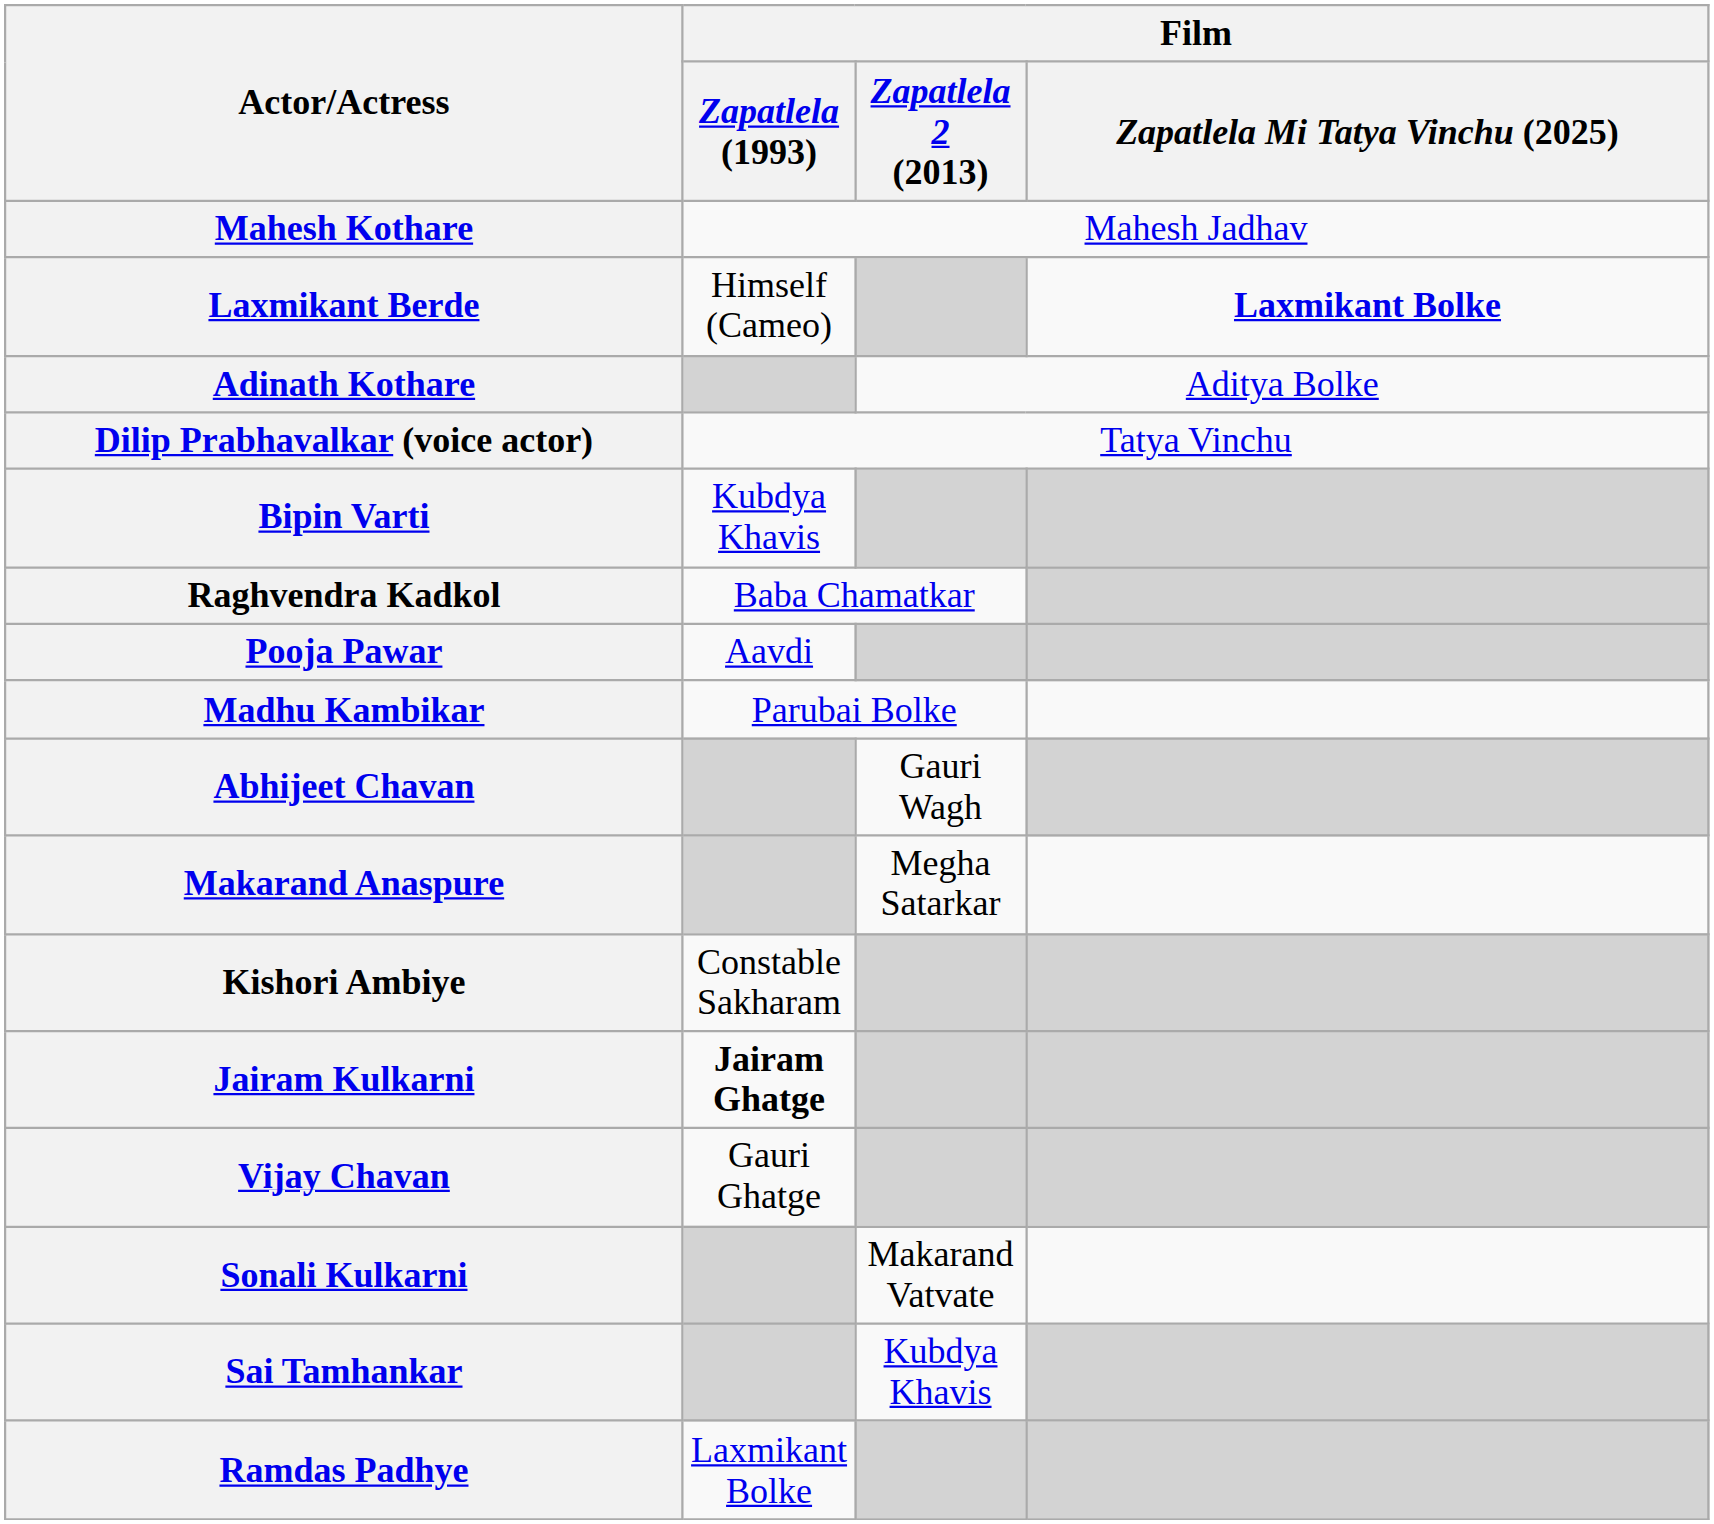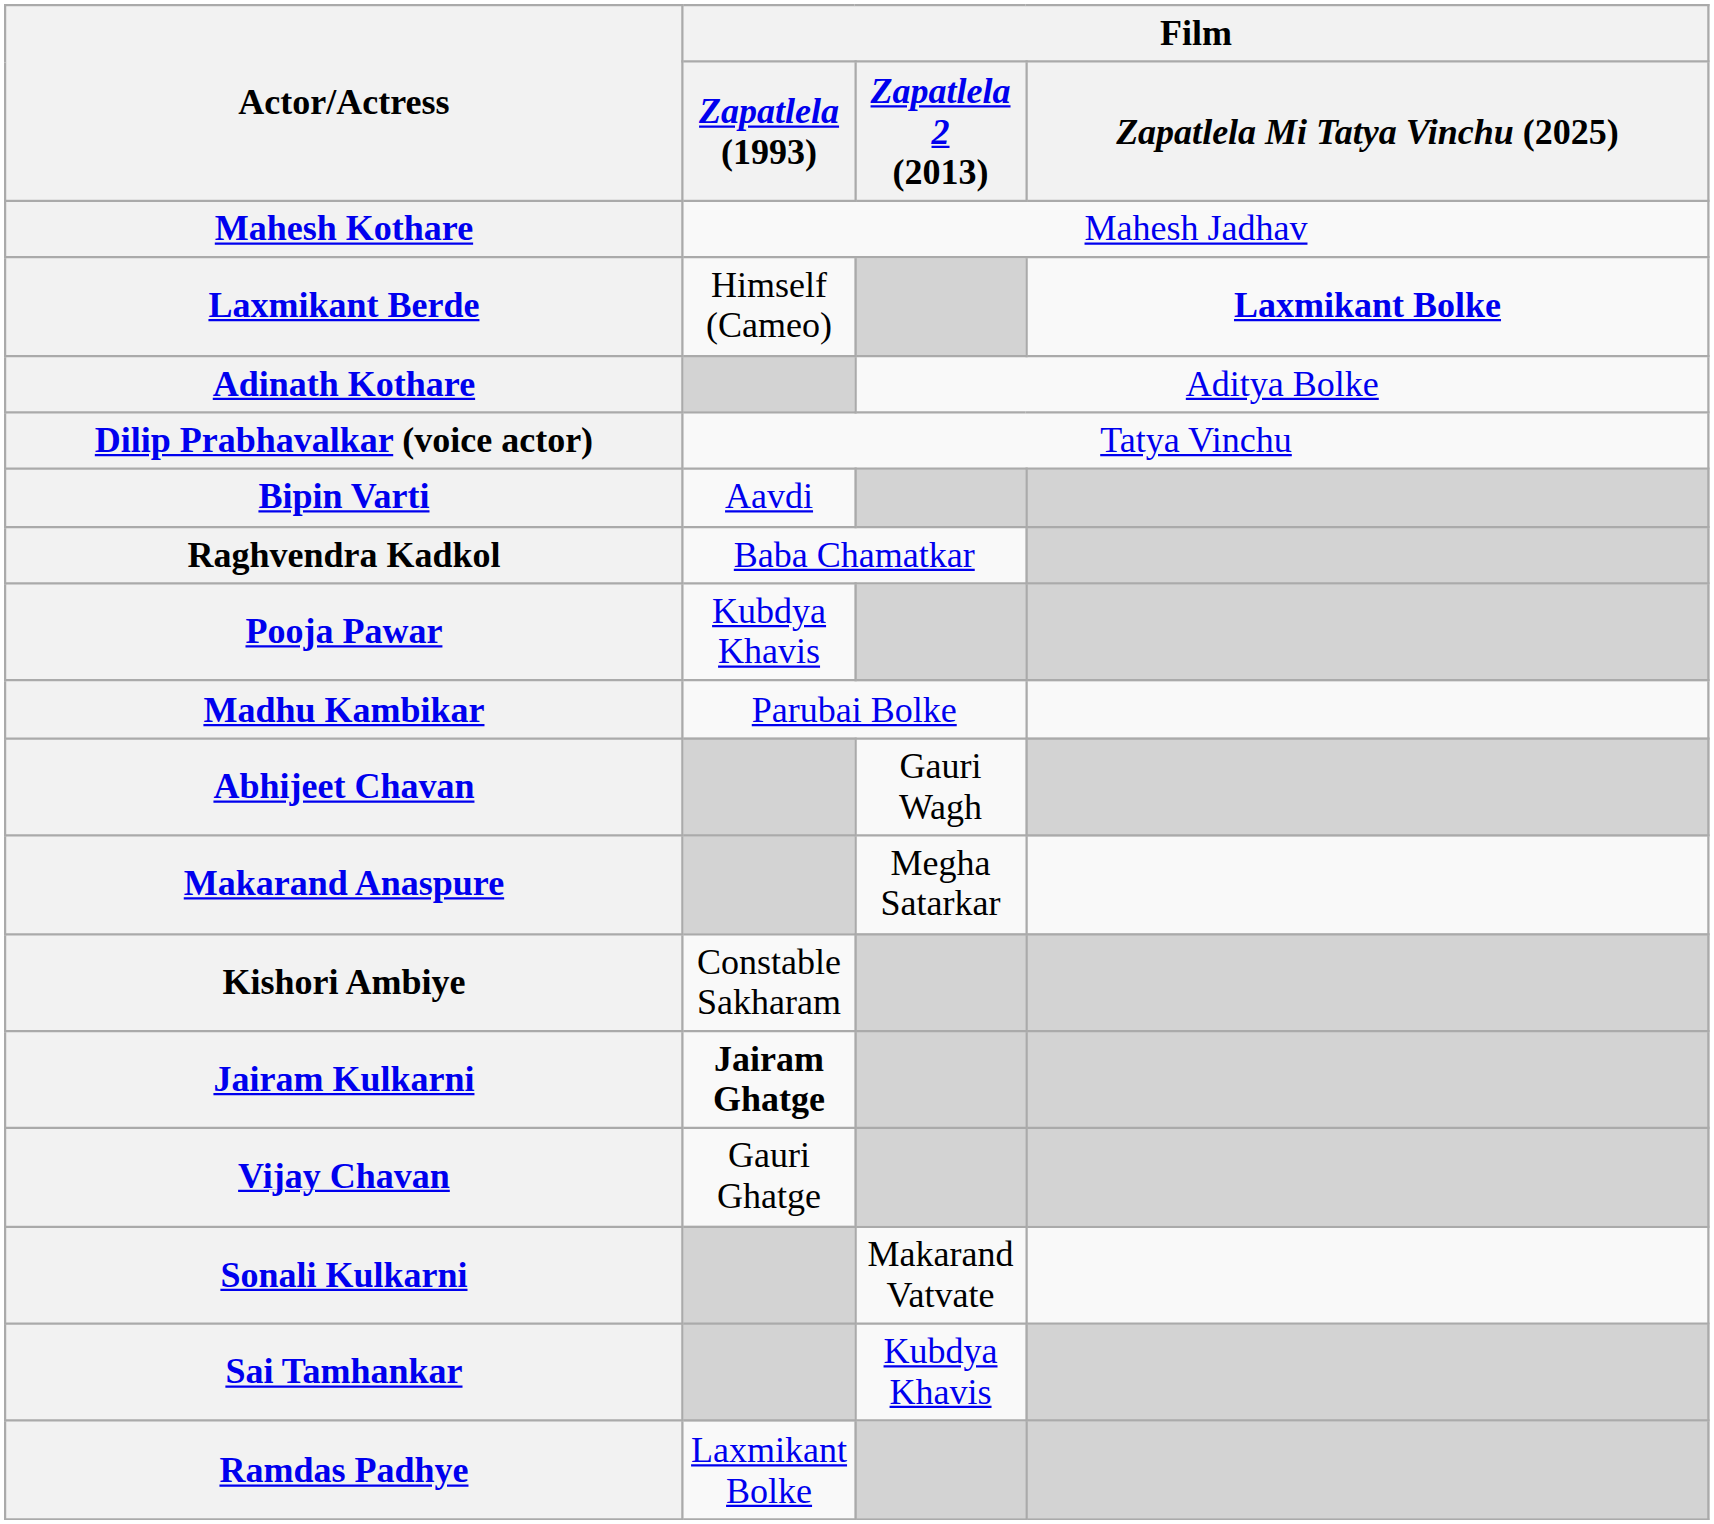 <table class="wikitable" style="text-align:center;" width="60%">
 <tr>
 <th rowspan="2">Actor/Actress</th>
 <th colspan="3">Film</th>
 </tr>
 <tr>
 <th scope="col" style="width:10%"><em><a href='#'>Zapatlela</a></em><br>(1993)</th>
 <th scope="col" style="width:10%"><em><a href='#'>Zapatlela 2</a></em><br>(2013)</th>
 <th><em>Zapatlela Mi Tatya Vinchu</em> (2025)</th>
 </tr>
 <tr>
 <th><a href='#'>Mahesh Kothare</a></th>
 <td colspan="3"><a href='#'>Mahesh Jadhav</a></td>
 </tr>
 <tr>
 <th><a href='#'>Laxmikant Berde</a></th>
 <td>Himself (Cameo)</td>
 <td style="background:#D3D3D3;"></td>
 <td><strong><a href='#'>Laxmikant Bolke</a></strong></td>
 </tr>
 <tr>
 <th><a href='#'>Adinath Kothare</a></th>
 <td style="background:#D3D3D3;"></td>
 <td colspan="2"><a href='#'>Aditya Bolke</a></td>
 </tr>
 <tr>
 <th><a href='#'>Dilip Prabhavalkar</a> (voice actor)</th>
 <td colspan="3"><a href='#'>Tatya Vinchu</a></td>
 </tr>
 <tr>
 <th><a href='#'>Bipin Varti</a></th>
-<td><a href='#'>Kubdya Khavis</a></td>
+<td><a href='#'>Aavdi</a></td>
 <td style="background:#D3D3D3;"></td>
 <td style="background:#D3D3D3;"></td>
 </tr>
 <tr>
 <th>Raghvendra Kadkol</th>
 <td colspan="2"><a href='#'>Baba Chamatkar</a></td>
 <td style="background:#D3D3D3;"></td>
 </tr>
 <tr>
 <th><a href='#'>Pooja Pawar</a></th>
-<td><a href='#'>Aavdi</a></td>
+<td><a href='#'>Kubdya Khavis</a></td>
 <td style="background:#D3D3D3;"></td>
 <td style="background:#D3D3D3;"></td>
 </tr>
 <tr>
 <th><a href='#'>Madhu Kambikar</a></th>
 <td colspan="2"><a href='#'>Parubai Bolke</a></td>
 <td></td>
 </tr>
 <tr>
 <th><a href='#'>Abhijeet Chavan</a></th>
 <td style="background:#D3D3D3;"></td>
 <td>Gauri Wagh</td>
 <td style="background:#D3D3D3;"></td>
 </tr>
 <tr>
 <th><a href='#'>Makarand Anaspure</a></th>
 <td style="background:#D3D3D3;"></td>
 <td>Megha Satarkar</td>
 <td></td>
 </tr>
 <tr>
 <th>Kishori Ambiye</th>
 <td>Constable Sakharam</td>
 <td style="background:#D3D3D3;"></td>
 <td style="background:#D3D3D3;"></td>
 </tr>
 <tr>
 <th><a href='#'>Jairam Kulkarni</a></th>
 <td><strong>Jairam Ghatge</strong></td>
 <td style="background:#D3D3D3;"></td>
 <td style="background:#D3D3D3;"></td>
 </tr>
 <tr>
 <th><a href='#'>Vijay Chavan</a></th>
 <td>Gauri Ghatge</td>
 <td style="background:#D3D3D3;"></td>
 <td style="background:#D3D3D3;"></td>
 </tr>
 <tr>
 <th><a href='#'>Sonali Kulkarni</a></th>
 <td style="background:#D3D3D3;"></td>
 <td>Makarand Vatvate</td>
 <td></td>
 </tr>
 <tr>
 <th><a href='#'>Sai Tamhankar</a></th>
 <td style="background:#D3D3D3;"></td>
 <td><a href='#'>Kubdya Khavis</a></td>
 <td style="background:#D3D3D3;"></td>
 </tr>
 <tr>
 <th><a href='#'>Ramdas Padhye</a></th>
 <td><a href='#'>Laxmikant Bolke</a></td>
 <td style="background:#D3D3D3;"></td>
 <td style="background:#D3D3D3;"></td>
 </tr>
 </table>
